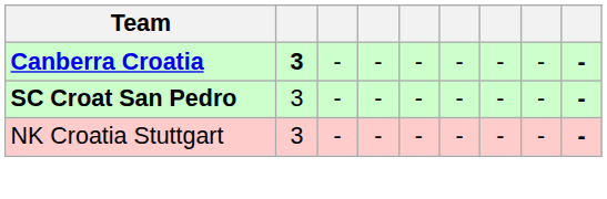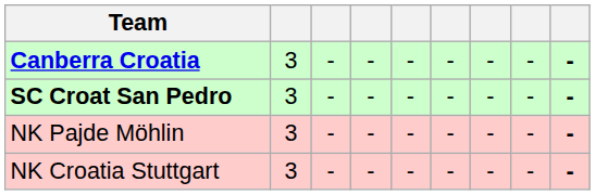 <table class="wikitable" style="text-align:center;">
 <tr>
 <th width=175>Team</th>
 <th width=20 abbr="Played"></th>
 <th width=20 abbr="Won"></th>
 <th width=20 abbr="Drawn"></th>
 <th width=20 abbr="Lost"></th>
 <th width=20 abbr="Goals for"></th>
 <th width=20 abbr="Goals against"></th>
 <th width=20 abbr="Goal difference"></th>
 <th width=20 abbr="Points"></th>
 </tr>
 <tr bgcolor=#ccffcc>
 <td align="left"><strong><a href='#'>Canberra Croatia</a></strong></td>
-<td><strong>3</strong></td>
+<td>3</td>
 <td>-</td>
 <td>-</td>
 <td>-</td>
 <td>-</td>
 <td>-</td>
 <td>-</td>
 <td><strong>-</strong></td>
 </tr>
 <tr bgcolor=#ccffcc>
 <td align="left"><strong>SC Croat San Pedro</strong></td>
+<td>3</td>
+<td>-</td>
+<td>-</td>
+<td>-</td>
+<td>-</td>
+<td>-</td>
+<td>-</td>
+<td><strong>-</strong></td>
+</tr>
+<tr bgcolor=#ffcccc>
+<td align="left">NK Pajde Möhlin</td>
 <td>3</td>
 <td>-</td>
 <td>-</td>
 <td>-</td>
 <td>-</td>
 <td>-</td>
 <td>-</td>
 <td><strong>-</strong></td>
 </tr>
 <tr bgcolor=#ffcccc>
 <td align="left">NK Croatia Stuttgart</td>
 <td>3</td>
 <td>-</td>
 <td>-</td>
 <td>-</td>
 <td>-</td>
 <td>-</td>
 <td>-</td>
 <td><strong>-</strong></td>
 </tr>
 </table>
